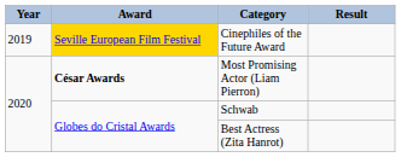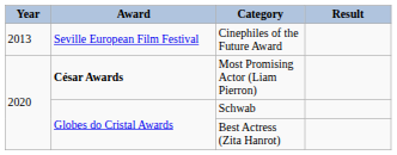 <table class="wikitable" width="60%">
 <tr>
 <th style="width:10pt; background:LightSteelBlue;">Year</th>
 <th style="width:100pt; background:LightSteelBlue;">Award</th>
 <th style="width:40pt; background:LightSteelBlue;">Category</th>
 <th style="width:50pt; background:LightSteelBlue;">Result</th>
 </tr>
 <tr>
-<td rowspan="1">2019</td>
-<td rowspan="1" style="background: gold;"><a href='#'>Seville European Film Festival</a></td>
+<td rowspan="1">2013</td>
+<td rowspan="1"><a href='#'>Seville European Film Festival</a></td>
 <td>Cinephiles of the Future Award</td>
 <td></td>
 </tr>
 <tr>
 <td rowspan="3">2020</td>
 <td rowspan="1"><strong>César Awards</strong></td>
 <td>Most Promising Actor (Liam Pierron)</td>
 <td></td>
 </tr>
 <tr>
 <td rowspan="2"><a href='#'>Globes do Cristal Awards</a></td>
 <td>Schwab<br></td>
 <td></td>
 </tr>
 <tr udjsi>
 <td>Best Actress (Zita Hanrot)</td>
 <td></td>
 </tr>
 </table>
